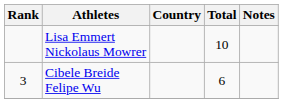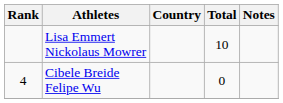 <table class="wikitable sortable" style="text-align:center">
 <tr>
 <th>Rank</th>
 <th>Athletes</th>
 <th>Country</th>
 <th>Total</th>
 <th>Notes</th>
 </tr>
 <tr>
 <td></td>
 <td align=left><a href='#'>Lisa Emmert</a><br><a href='#'>Nickolaus Mowrer</a></td>
 <td align=left></td>
 <td>10</td>
 <td></td>
 </tr>
 <tr>
-<td>3</td>
+<td>4</td>
 <td align=left><a href='#'>Cibele Breide</a><br><a href='#'>Felipe Wu</a></td>
 <td align=left></td>
-<td>6</td>
+<td>0</td>
 <td></td>
 </tr>
 <tr>
 </tr>
 </table>
